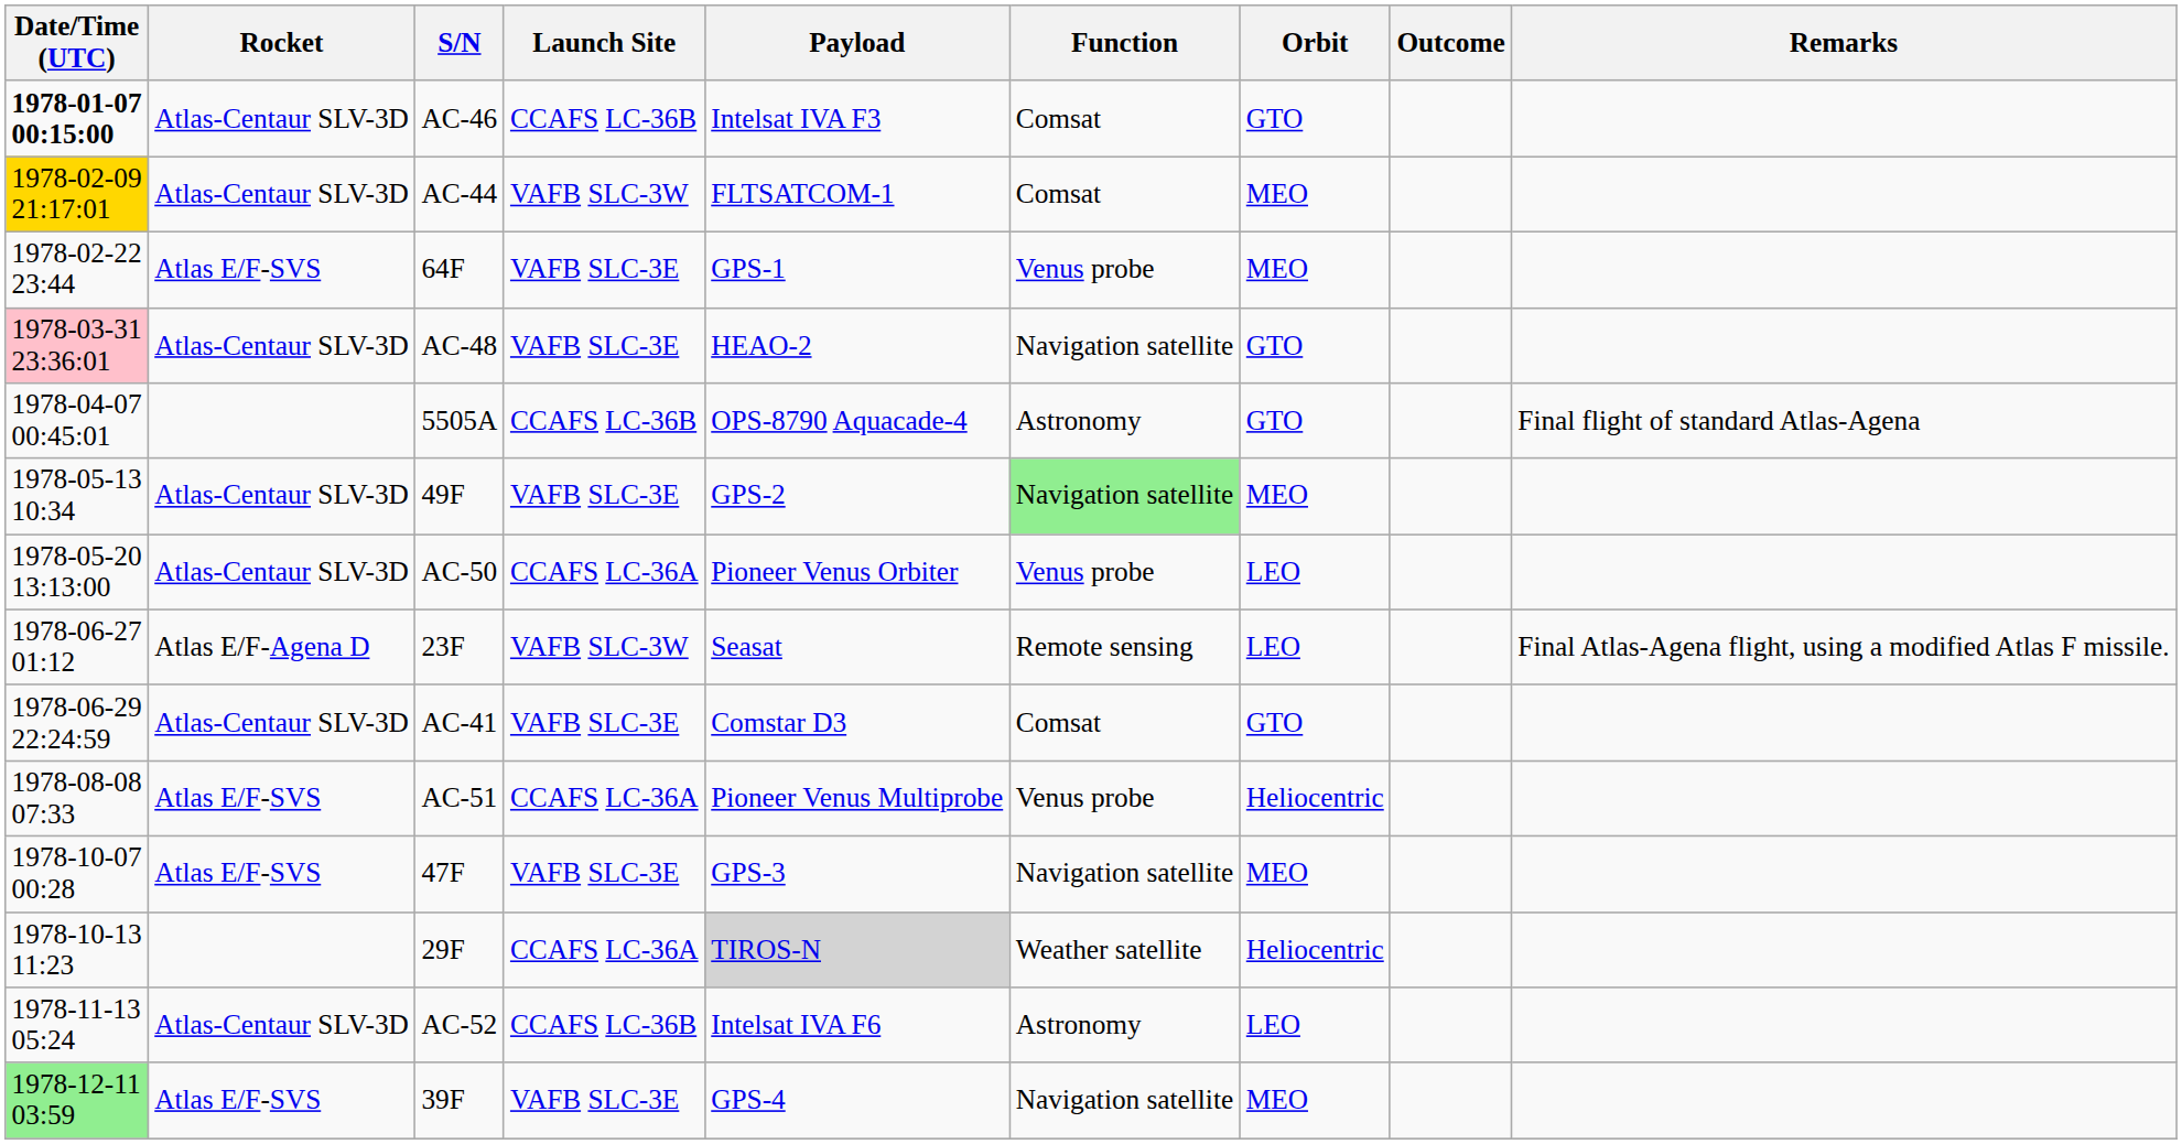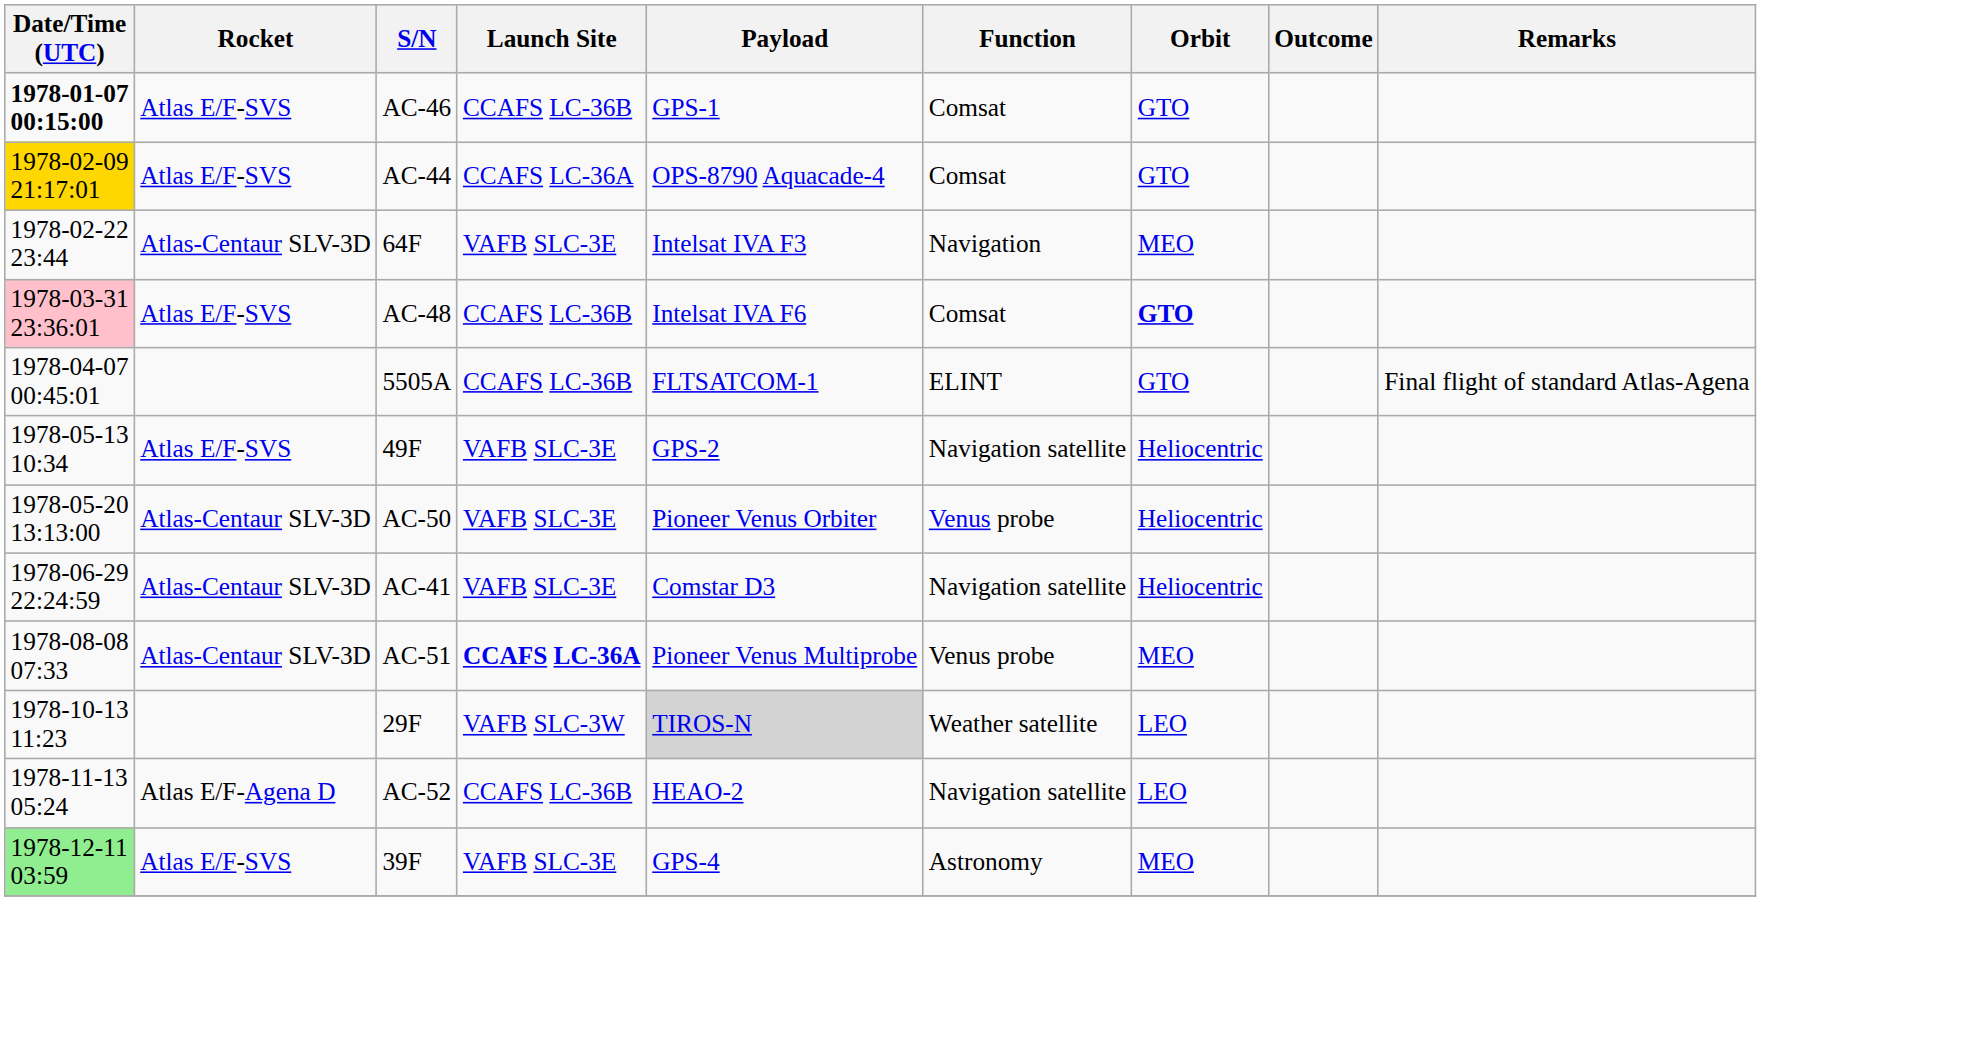 <table class="wikitable" style="margin: 1em 1em 1em 0";>
 <tr>
 <th>Date/Time<br>(<a href='#'>UTC</a>)</th>
 <th>Rocket</th>
 <th><a href='#'>S/N</a></th>
 <th>Launch Site</th>
 <th>Payload</th>
 <th>Function</th>
 <th>Orbit</th>
 <th>Outcome</th>
 <th>Remarks</th>
 </tr>
 <tr>
 <td><strong>1978-01-07<br>00:15:00</strong></td>
-<td><a href='#'>Atlas-Centaur</a> SLV-3D</td>
+<td><a href='#'>Atlas E/F</a>-<a href='#'>SVS</a></td>
 <td>AC-46</td>
 <td><a href='#'>CCAFS</a> <a href='#'>LC-36B</a></td>
-<td><a href='#'>Intelsat IVA F3</a></td>
+<td><a href='#'>GPS-1</a></td>
 <td>Comsat</td>
 <td><a href='#'>GTO</a></td>
 <td></td>
 <td></td>
 </tr>
 <tr>
 <td style="background: gold;">1978-02-09<br>21:17:01</td>
-<td><a href='#'>Atlas-Centaur</a> SLV-3D</td>
+<td><a href='#'>Atlas E/F</a>-<a href='#'>SVS</a></td>
 <td>AC-44</td>
-<td><a href='#'>VAFB</a> <a href='#'>SLC-3W</a></td>
-<td><a href='#'>FLTSATCOM-1</a></td>
+<td><a href='#'>CCAFS</a> <a href='#'>LC-36A</a></td>
+<td><a href='#'>OPS-8790</a> <a href='#'>Aquacade-4</a></td>
 <td>Comsat</td>
-<td><a href='#'>MEO</a></td>
+<td><a href='#'>GTO</a></td>
 <td></td>
 <td></td>
 </tr>
 <tr>
 <td>1978-02-22<br>23:44</td>
-<td><a href='#'>Atlas E/F</a>-<a href='#'>SVS</a></td>
+<td><a href='#'>Atlas-Centaur</a> SLV-3D</td>
 <td>64F</td>
 <td><a href='#'>VAFB</a> <a href='#'>SLC-3E</a></td>
-<td><a href='#'>GPS-1</a></td>
-<td><a href='#'>Venus</a> probe</td>
+<td><a href='#'>Intelsat IVA F3</a></td>
+<td>Navigation</td>
 <td><a href='#'>MEO</a></td>
 <td></td>
 <td></td>
 </tr>
 <tr>
 <td style="background: pink;">1978-03-31<br>23:36:01</td>
-<td><a href='#'>Atlas-Centaur</a> SLV-3D</td>
+<td><a href='#'>Atlas E/F</a>-<a href='#'>SVS</a></td>
 <td>AC-48</td>
-<td><a href='#'>VAFB</a> <a href='#'>SLC-3E</a></td>
-<td><a href='#'>HEAO-2</a></td>
-<td>Navigation satellite</td>
-<td><a href='#'>GTO</a></td>
+<td><a href='#'>CCAFS</a> <a href='#'>LC-36B</a></td>
+<td><a href='#'>Intelsat IVA F6</a></td>
+<td>Comsat</td>
+<td><strong><a href='#'>GTO</a></strong></td>
 <td></td>
 <td></td>
 </tr>
 <tr>
 <td>1978-04-07<br>00:45:01</td>
 <td></td>
 <td>5505A</td>
 <td><a href='#'>CCAFS</a> <a href='#'>LC-36B</a></td>
-<td><a href='#'>OPS-8790</a> <a href='#'>Aquacade-4</a></td>
-<td>Astronomy</td>
+<td><a href='#'>FLTSATCOM-1</a></td>
+<td>ELINT</td>
 <td><a href='#'>GTO</a></td>
 <td></td>
 <td>Final flight of standard Atlas-Agena</td>
 </tr>
 <tr>
 <td>1978-05-13<br>10:34</td>
-<td><a href='#'>Atlas-Centaur</a> SLV-3D</td>
+<td><a href='#'>Atlas E/F</a>-<a href='#'>SVS</a></td>
 <td>49F</td>
 <td><a href='#'>VAFB</a> <a href='#'>SLC-3E</a></td>
 <td><a href='#'>GPS-2</a></td>
-<td style="background: lightgreen;">Navigation satellite</td>
-<td><a href='#'>MEO</a></td>
+<td>Navigation satellite</td>
+<td><a href='#'>Heliocentric</a></td>
 <td></td>
 <td></td>
 </tr>
 <tr>
 <td>1978-05-20<br>13:13:00</td>
 <td><a href='#'>Atlas-Centaur</a> SLV-3D</td>
 <td>AC-50</td>
-<td><a href='#'>CCAFS</a> <a href='#'>LC-36A</a></td>
+<td><a href='#'>VAFB</a> <a href='#'>SLC-3E</a></td>
 <td><a href='#'>Pioneer Venus Orbiter</a></td>
 <td><a href='#'>Venus</a> probe</td>
-<td><a href='#'>LEO</a></td>
+<td><a href='#'>Heliocentric</a></td>
 <td></td>
 <td></td>
-</tr>
-<tr>
-<td>1978-06-27<br>01:12</td>
-<td>Atlas E/F-<a href='#'>Agena D</a></td>
-<td>23F</td>
-<td><a href='#'>VAFB</a> <a href='#'>SLC-3W</a></td>
-<td><a href='#'>Seasat</a></td>
-<td>Remote sensing</td>
-<td><a href='#'>LEO</a></td>
-<td></td>
-<td>Final Atlas-Agena flight, using a modified Atlas F missile.</td>
 </tr>
 <tr>
 <td>1978-06-29<br>22:24:59</td>
 <td><a href='#'>Atlas-Centaur</a> SLV-3D</td>
 <td>AC-41</td>
 <td><a href='#'>VAFB</a> <a href='#'>SLC-3E</a></td>
 <td><a href='#'>Comstar D3</a></td>
-<td>Comsat</td>
-<td><a href='#'>GTO</a></td>
+<td>Navigation satellite</td>
+<td><a href='#'>Heliocentric</a></td>
 <td></td>
 <td></td>
 </tr>
 <tr>
 <td>1978-08-08<br>07:33</td>
-<td><a href='#'>Atlas E/F</a>-<a href='#'>SVS</a></td>
+<td><a href='#'>Atlas-Centaur</a> SLV-3D</td>
 <td>AC-51</td>
-<td><a href='#'>CCAFS</a> <a href='#'>LC-36A</a></td>
+<td><strong><a href='#'>CCAFS</a> <a href='#'>LC-36A</a></strong></td>
 <td><a href='#'>Pioneer Venus Multiprobe</a></td>
 <td>Venus probe</td>
-<td><a href='#'>Heliocentric</a></td>
-<td></td>
-<td></td>
-</tr>
-<tr>
-<td>1978-10-07<br>00:28</td>
-<td><a href='#'>Atlas E/F</a>-<a href='#'>SVS</a></td>
-<td>47F</td>
-<td><a href='#'>VAFB</a> <a href='#'>SLC-3E</a></td>
-<td><a href='#'>GPS-3</a></td>
-<td>Navigation satellite</td>
 <td><a href='#'>MEO</a></td>
 <td></td>
 <td></td>
 </tr>
 <tr>
 <td>1978-10-13<br>11:23</td>
 <td></td>
 <td>29F</td>
-<td><a href='#'>CCAFS</a> <a href='#'>LC-36A</a></td>
+<td><a href='#'>VAFB</a> <a href='#'>SLC-3W</a></td>
 <td style="background: lightgrey;"><a href='#'>TIROS-N</a></td>
 <td>Weather satellite</td>
-<td><a href='#'>Heliocentric</a></td>
+<td><a href='#'>LEO</a></td>
 <td></td>
 <td></td>
 </tr>
 <tr>
 <td>1978-11-13<br>05:24</td>
-<td><a href='#'>Atlas-Centaur</a> SLV-3D</td>
+<td>Atlas E/F-<a href='#'>Agena D</a></td>
 <td>AC-52</td>
 <td><a href='#'>CCAFS</a> <a href='#'>LC-36B</a></td>
-<td><a href='#'>Intelsat IVA F6</a></td>
-<td>Astronomy</td>
+<td><a href='#'>HEAO-2</a></td>
+<td>Navigation satellite</td>
 <td><a href='#'>LEO</a></td>
 <td></td>
 <td></td>
 </tr>
 <tr>
 <td style="background: lightgreen;">1978-12-11<br>03:59</td>
 <td><a href='#'>Atlas E/F</a>-<a href='#'>SVS</a></td>
 <td>39F</td>
 <td><a href='#'>VAFB</a> <a href='#'>SLC-3E</a></td>
 <td><a href='#'>GPS-4</a></td>
-<td>Navigation satellite</td>
+<td>Astronomy</td>
 <td><a href='#'>MEO</a></td>
 <td></td>
 <td></td>
 </tr>
 <tr>
 </tr>
 </table>
